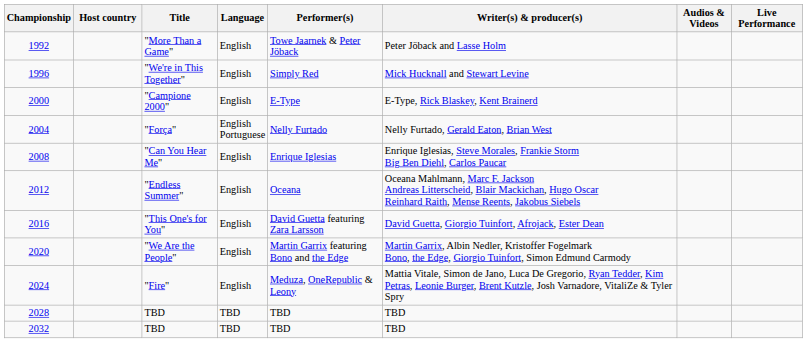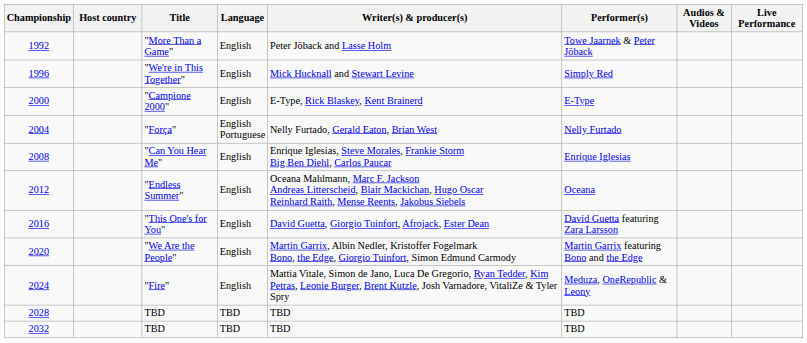 <table class="wikitable sortable">
 <tr>
 <th><strong>Championship</strong></th>
 <th width=100><strong>Host country</strong></th>
 <th><strong>Title</strong></th>
 <th><strong>Language</strong></th>
+<th><strong>Writer(s) & producer(s)</strong></th>
 <th><strong>Performer(s)</strong></th>
-<th><strong>Writer(s) & producer(s)</strong></th>
 <th><strong>Audios & Videos</strong></th>
 <th><strong>Live Performance</strong></th>
 </tr>
 <tr>
 <td align=center><a href='#'>1992</a></td>
 <td></td>
 <td>"<a href='#'>More Than a Game</a>"</td>
 <td>English</td>
+<td>Peter Jöback and <a href='#'>Lasse Holm</a></td>
 <td><a href='#'>Towe Jaarnek</a> & <a href='#'>Peter Jöback</a></td>
-<td>Peter Jöback and <a href='#'>Lasse Holm</a></td>
 <td></td>
 <td></td>
 </tr>
 <tr>
 <td align=center><a href='#'>1996</a></td>
 <td></td>
 <td>"<a href='#'>We're in This Together</a>"</td>
 <td>English</td>
+<td><a href='#'>Mick Hucknall</a> and <a href='#'>Stewart Levine</a></td>
 <td><a href='#'>Simply Red</a></td>
-<td><a href='#'>Mick Hucknall</a> and <a href='#'>Stewart Levine</a></td>
 <td></td>
 <td></td>
 </tr>
 <tr>
 <td align=center><a href='#'>2000</a></td>
 <td><br></td>
 <td>"<a href='#'>Campione 2000</a>"</td>
 <td>English</td>
+<td>E-Type, <a href='#'>Rick Blaskey</a>, <a href='#'>Kent Brainerd</a></td>
 <td><a href='#'>E-Type</a></td>
-<td>E-Type, <a href='#'>Rick Blaskey</a>, <a href='#'>Kent Brainerd</a></td>
 <td></td>
 <td></td>
 </tr>
 <tr>
 <td align=center><a href='#'>2004</a></td>
 <td></td>
 <td>"<a href='#'>Força</a>"</td>
 <td>English<br>Portuguese</td>
+<td>Nelly Furtado, <a href='#'>Gerald Eaton</a>, <a href='#'>Brian West</a></td>
 <td><a href='#'>Nelly Furtado</a></td>
-<td>Nelly Furtado, <a href='#'>Gerald Eaton</a>, <a href='#'>Brian West</a></td>
 <td></td>
 <td></td>
 </tr>
 <tr>
 <td align=center><a href='#'>2008</a></td>
 <td><br></td>
 <td>"<a href='#'>Can You Hear Me</a>"</td>
 <td>English</td>
+<td>Enrique Iglesias, <a href='#'>Steve Morales</a>, <a href='#'>Frankie Storm</a><br><a href='#'>Big Ben Diehl</a>, <a href='#'>Carlos Paucar</a></td>
 <td><a href='#'>Enrique Iglesias</a></td>
-<td>Enrique Iglesias, <a href='#'>Steve Morales</a>, <a href='#'>Frankie Storm</a><br><a href='#'>Big Ben Diehl</a>, <a href='#'>Carlos Paucar</a></td>
 <td></td>
 <td></td>
 </tr>
 <tr>
 <td align=center><a href='#'>2012</a></td>
 <td><br></td>
 <td>"<a href='#'>Endless Summer</a>"</td>
 <td>English</td>
+<td>Oceana Mahlmann, <a href='#'>Marc F. Jackson</a><br><a href='#'>Andreas Litterscheid</a>, <a href='#'>Blair Mackichan</a>, <a href='#'>Hugo Oscar</a><br><a href='#'>Reinhard Raith</a>, <a href='#'>Mense Reents</a>, <a href='#'>Jakobus Siebels</a></td>
 <td><a href='#'>Oceana</a></td>
-<td>Oceana Mahlmann, <a href='#'>Marc F. Jackson</a><br><a href='#'>Andreas Litterscheid</a>, <a href='#'>Blair Mackichan</a>, <a href='#'>Hugo Oscar</a><br><a href='#'>Reinhard Raith</a>, <a href='#'>Mense Reents</a>, <a href='#'>Jakobus Siebels</a></td>
 <td></td>
 <td></td>
 </tr>
 <tr>
 <td align=center><a href='#'>2016</a></td>
 <td></td>
 <td>"<a href='#'>This One's for You</a>"</td>
 <td>English</td>
+<td><a href='#'>David Guetta</a>, <a href='#'>Giorgio Tuinfort</a>, <a href='#'>Afrojack</a>, <a href='#'>Ester Dean</a></td>
 <td><a href='#'>David Guetta</a> featuring <a href='#'>Zara Larsson</a></td>
-<td><a href='#'>David Guetta</a>, <a href='#'>Giorgio Tuinfort</a>, <a href='#'>Afrojack</a>, <a href='#'>Ester Dean</a></td>
 <td></td>
 <td></td>
 </tr>
 <tr>
 <td align=center><a href='#'>2020</a></td>
 <td></td>
 <td>"<a href='#'>We Are the People</a>"</td>
 <td>English</td>
+<td><a href='#'>Martin Garrix</a>, Albin Nedler, Kristoffer Fogelmark<br><a href='#'>Bono</a>, <a href='#'>the Edge</a>, <a href='#'>Giorgio Tuinfort</a>, Simon Edmund Carmody</td>
 <td><a href='#'>Martin Garrix</a> featuring <a href='#'>Bono</a> and <a href='#'>the Edge</a></td>
-<td><a href='#'>Martin Garrix</a>, Albin Nedler, Kristoffer Fogelmark<br><a href='#'>Bono</a>, <a href='#'>the Edge</a>, <a href='#'>Giorgio Tuinfort</a>, Simon Edmund Carmody</td>
 <td></td>
 <td></td>
 </tr>
 <tr>
 <td align=center><a href='#'>2024</a></td>
 <td></td>
 <td>"<a href='#'>Fire</a>"</td>
 <td>English</td>
+<td>Mattia Vitale, Simon de Jano, Luca De Gregorio, <a href='#'>Ryan Tedder</a>, <a href='#'>Kim Petras</a>, <a href='#'>Leonie Burger</a>, <a href='#'>Brent Kutzle</a>, Josh Varnadore, VitaliZe & Tyler Spry</td>
 <td><a href='#'>Meduza</a>, <a href='#'>OneRepublic</a> & <a href='#'>Leony</a></td>
-<td>Mattia Vitale, Simon de Jano, Luca De Gregorio, <a href='#'>Ryan Tedder</a>, <a href='#'>Kim Petras</a>, <a href='#'>Leonie Burger</a>, <a href='#'>Brent Kutzle</a>, Josh Varnadore, VitaliZe & Tyler Spry</td>
 <td></td>
 <td></td>
 </tr>
 <tr>
 <td align=center><a href='#'>2028</a></td>
 <td><br></td>
 <td>TBD</td>
 <td>TBD</td>
 <td>TBD</td>
 <td>TBD</td>
 <td></td>
 <td></td>
 </tr>
 <tr>
 <td align=center><a href='#'>2032</a></td>
 <td><br></td>
 <td>TBD</td>
 <td>TBD</td>
 <td>TBD</td>
 <td>TBD</td>
 <td></td>
 <td></td>
 </tr>
 </table>
